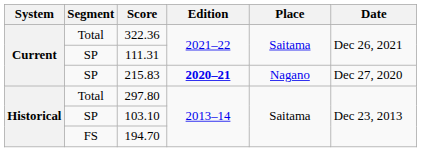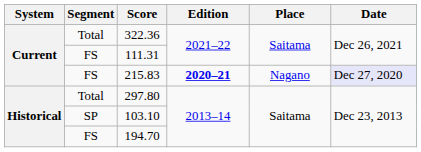 <table class="wikitable plainrowheaders" style="text-align:center;">
 <tr>
 <th scope=col width=60px>System</th>
 <th scope=col width=55px>Segment</th>
 <th scope=col width=55px>Score</th>
 <th scope=col width=95px>Edition</th>
 <th scope=col width=95px>Place</th>
 <th scope=col width=100px>Date</th>
 </tr>
 <tr>
 <th scope=row rowspan=3>Current</th>
 <td>Total</td>
 <td>322.36</td>
 <td rowspan=2><a href='#'>2021–22</a></td>
 <td rowspan=2><a href='#'>Saitama</a></td>
 <td rowspan=2 align=left>Dec 26, 2021</td>
 </tr>
 <tr>
-<td>SP</td>
+<td>FS</td>
 <td>111.31</td>
 </tr>
 <tr>
-<td>SP</td>
+<td>FS</td>
 <td>215.83</td>
 <td><strong><a href='#'>2020–21</a></strong></td>
 <td><a href='#'>Nagano</a></td>
-<td align=left>Dec 27, 2020</td>
+<td align=left style="background: lavender;">Dec 27, 2020</td>
 </tr>
 <tr>
 <th scope=row rowspan=3>Historical</th>
 <td>Total</td>
 <td>297.80</td>
 <td rowspan=3><a href='#'>2013–14</a></td>
 <td rowspan=3>Saitama</td>
 <td align=left rowspan=3>Dec 23, 2013</td>
 </tr>
 <tr>
 <td>SP</td>
 <td>103.10</td>
 </tr>
 <tr>
 <td>FS</td>
 <td>194.70</td>
 </tr>
 </table>
